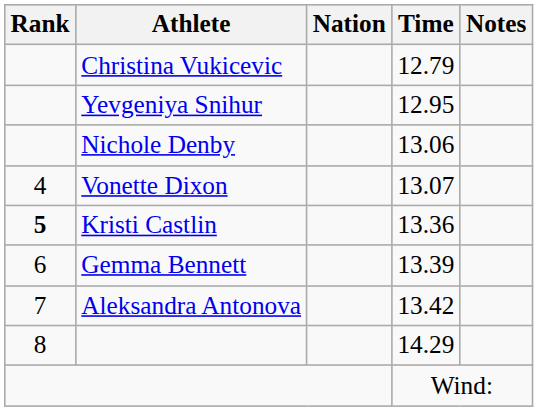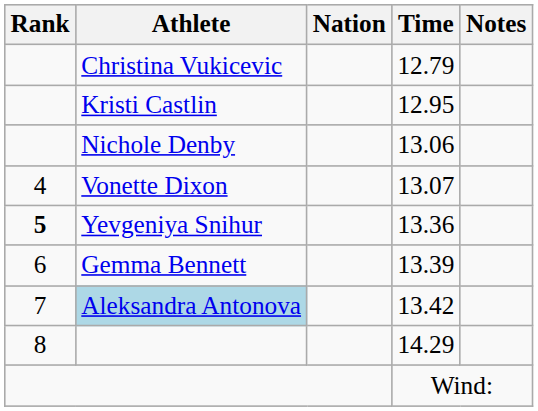 <table class="wikitable sortable" style="text-align:center;">
 <tr>
 <th scope="col" style="width: 10px;">Rank</th>
 <th scope="col">Athlete</th>
 <th scope="col">Nation</th>
 <th scope="col">Time</th>
 <th scope="col">Notes</th>
 </tr>
 <tr>
 <td></td>
 <td align=left><a href='#'>Christina Vukicevic</a></td>
 <td align=left></td>
 <td>12.79</td>
 <td></td>
 </tr>
 <tr>
 <td></td>
-<td align=left><a href='#'>Yevgeniya Snihur</a></td>
+<td align=left><a href='#'>Kristi Castlin</a></td>
 <td align=left></td>
 <td>12.95</td>
 <td></td>
 </tr>
 <tr>
 <td></td>
 <td align=left><a href='#'>Nichole Denby</a></td>
 <td align=left></td>
 <td>13.06</td>
 <td></td>
 </tr>
 <tr>
 <td>4</td>
 <td align=left><a href='#'>Vonette Dixon</a></td>
 <td align=left></td>
 <td>13.07</td>
 <td></td>
 </tr>
 <tr>
 <td><strong>5</strong></td>
-<td align=left><a href='#'>Kristi Castlin</a></td>
+<td align=left><a href='#'>Yevgeniya Snihur</a></td>
 <td align=left></td>
 <td>13.36</td>
 <td></td>
 </tr>
 <tr>
 <td>6</td>
 <td align=left><a href='#'>Gemma Bennett</a></td>
 <td align=left></td>
 <td>13.39</td>
 <td></td>
 </tr>
 <tr>
 <td>7</td>
-<td align=left><a href='#'>Aleksandra Antonova</a></td>
+<td align=left style="background: lightblue;"><a href='#'>Aleksandra Antonova</a></td>
 <td align=left></td>
 <td>13.42</td>
 <td></td>
 </tr>
 <tr>
 <td>8</td>
 <td align=left></td>
 <td align=left></td>
 <td>14.29</td>
 <td></td>
 </tr>
 <tr class="sortbottom">
 <td colspan="3"></td>
 <td colspan="2">Wind: </td>
 </tr>
 </table>
